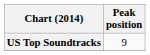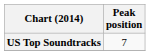 <table class="wikitable sortable plainrowheaders" style="text-align:center;">
 <tr>
 <th scope="col">Chart (2014)</th>
 <th scope="col">Peak<br>position</th>
 </tr>
 <tr>
 <th scope="row">US Top Soundtracks</th>
-<td>9</td>
+<td>7</td>
 </tr>
 <tr>
 </tr>
 </table>
